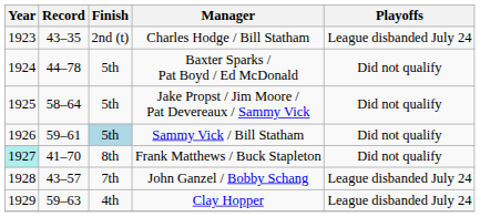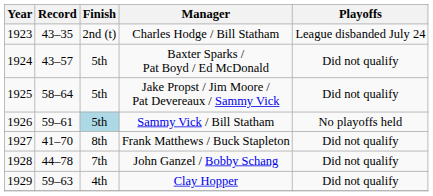 <table class="wikitable">
 <tr style="background: #F2F2F2;">
 <th>Year</th>
 <th>Record</th>
 <th>Finish</th>
 <th>Manager</th>
 <th>Playoffs</th>
 </tr>
 <tr align=center>
 <td>1923</td>
 <td>43–35</td>
 <td>2nd (t)</td>
 <td>Charles Hodge / Bill Statham</td>
 <td>League disbanded July 24</td>
 </tr>
 <tr align=center>
 <td>1924</td>
-<td>44–78</td>
+<td>43–57</td>
 <td>5th</td>
 <td>Baxter Sparks /<br> Pat Boyd / Ed McDonald</td>
 <td>Did not qualify</td>
 </tr>
 <tr align=center>
 <td>1925</td>
 <td>58–64</td>
 <td>5th</td>
 <td>Jake Propst / Jim Moore /<br> Pat Devereaux / <a href='#'>Sammy Vick</a></td>
 <td>Did not qualify</td>
 </tr>
 <tr align=center>
 <td>1926</td>
 <td>59–61</td>
 <td style="background: lightblue;">5th</td>
 <td><a href='#'>Sammy Vick</a> / Bill Statham</td>
-<td>Did not qualify</td>
+<td>No playoffs held</td>
 </tr>
 <tr align=center>
-<td style="background: paleturquoise;">1927</td>
+<td>1927</td>
 <td>41–70</td>
 <td>8th</td>
 <td>Frank Matthews / Buck Stapleton</td>
 <td>Did not qualify</td>
 </tr>
 <tr align=center>
 <td>1928</td>
-<td>43–57</td>
+<td>44–78</td>
 <td>7th</td>
 <td>John Ganzel / <a href='#'>Bobby Schang</a></td>
-<td>League disbanded July 24</td>
+<td>Did not qualify</td>
 </tr>
 <tr align=center>
 <td>1929</td>
 <td>59–63</td>
 <td>4th</td>
 <td><a href='#'>Clay Hopper</a></td>
-<td>League disbanded July 24</td>
+<td>Did not qualify</td>
 </tr>
 <tr align=center>
 </tr>
 </table>
